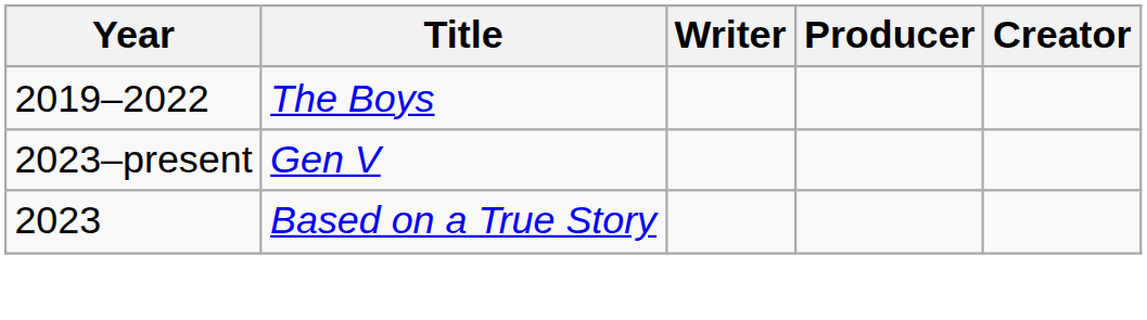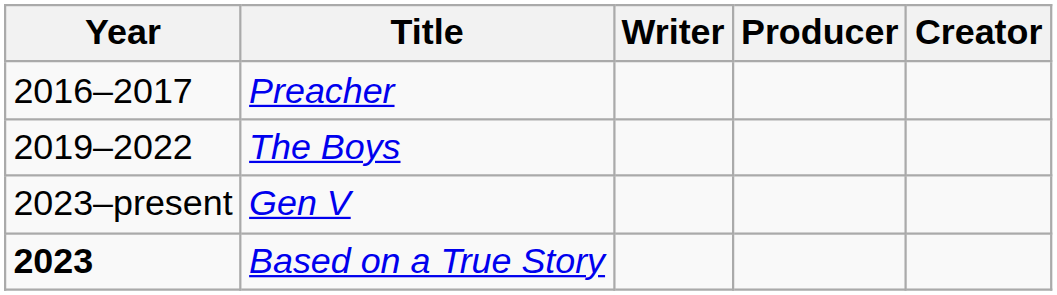 <table class="wikitable">
 <tr>
 <th>Year</th>
 <th>Title</th>
 <th>Writer</th>
 <th>Producer</th>
 <th>Creator</th>
+</tr>
+<tr>
+<td>2016–2017</td>
+<td><em><a href='#'>Preacher</a></em></td>
+<td></td>
+<td></td>
+<td></td>
 </tr>
 <tr>
 <td>2019–2022</td>
 <td><em><a href='#'>The Boys</a></em></td>
 <td></td>
 <td></td>
 <td></td>
 </tr>
 <tr>
 <td>2023–present</td>
 <td><em><a href='#'>Gen V</a></em></td>
 <td></td>
 <td></td>
 <td></td>
 </tr>
 <tr>
-<td>2023</td>
+<td><strong>2023</strong></td>
 <td><em><a href='#'>Based on a True Story</a></em></td>
 <td></td>
 <td></td>
 <td></td>
 </tr>
 </table>
